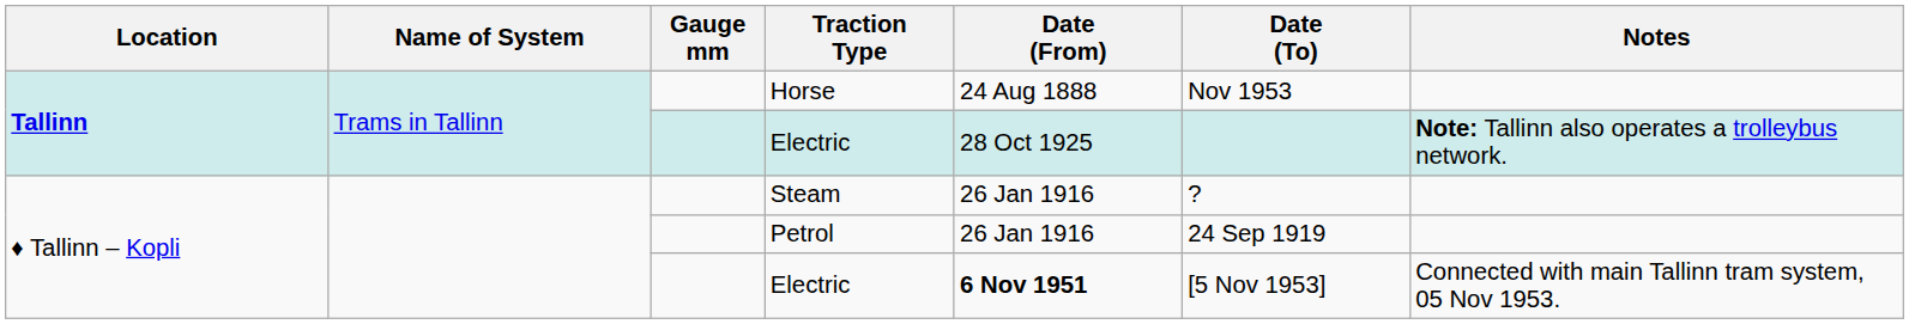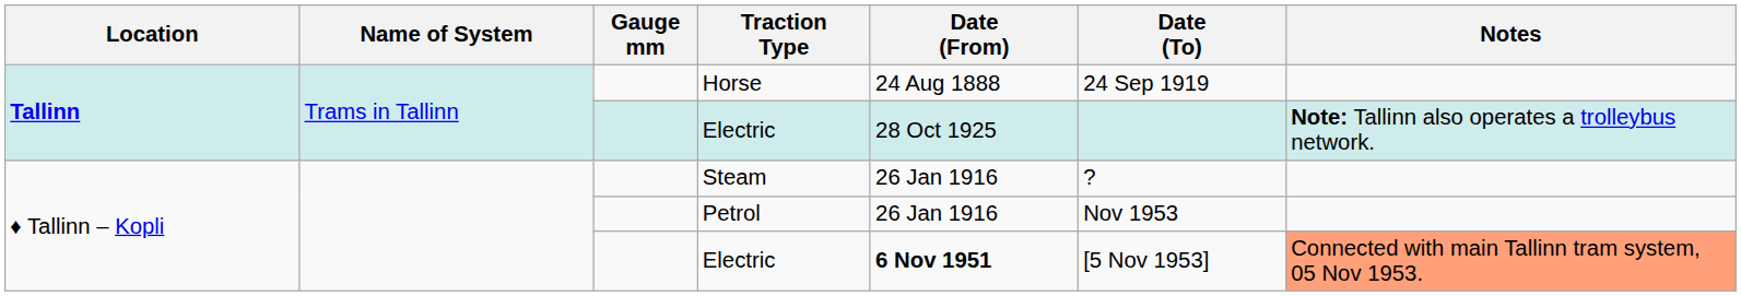 <table class="wikitable">
 <tr>
 <th width=17%>Location</th>
 <th width=17%>Name of System</th>
 <th width=06%>Gauge <br>mm</th>
 <th width=10%>Traction<br>Type</th>
 <th width=12%>Date <br>(From)</th>
 <th width=12%>Date <br>(To)</th>
 <th width=30%>Notes</th>
 </tr>
 <tr>
 <td style="background:#CFECEC" rowspan="2"><strong><a href='#'>Tallinn</a></strong></td>
 <td style="background:#CFECEC" rowspan="2"><a href='#'>Trams in Tallinn</a></td>
 <td></td>
 <td>Horse</td>
 <td>24 Aug 1888</td>
-<td>Nov 1953</td>
+<td>24 Sep 1919</td>
 <td></td>
 </tr>
 <tr style="background:#CFECEC">
 <td></td>
 <td>Electric</td>
 <td>28 Oct 1925</td>
 <td> </td>
 <td><strong>Note:</strong> Tallinn also operates a <a href='#'>trolleybus</a> network.</td>
 </tr>
 <tr>
 <td rowspan="3">♦ Tallinn – <a href='#'>Kopli</a></td>
 <td rowspan="3"> </td>
 <td></td>
 <td>Steam</td>
 <td>26 Jan 1916</td>
 <td>?</td>
 <td></td>
 </tr>
 <tr>
 <td></td>
 <td>Petrol</td>
 <td>26 Jan 1916</td>
-<td>24 Sep 1919</td>
+<td>Nov 1953</td>
 <td></td>
 </tr>
 <tr>
 <td></td>
 <td>Electric</td>
 <td><strong>6 Nov 1951</strong></td>
 <td>[5 Nov 1953]</td>
-<td>Connected with main Tallinn tram system, 05 Nov 1953.</td>
+<td style="background: lightsalmon;">Connected with main Tallinn tram system, 05 Nov 1953.</td>
 </tr>
 </table>
